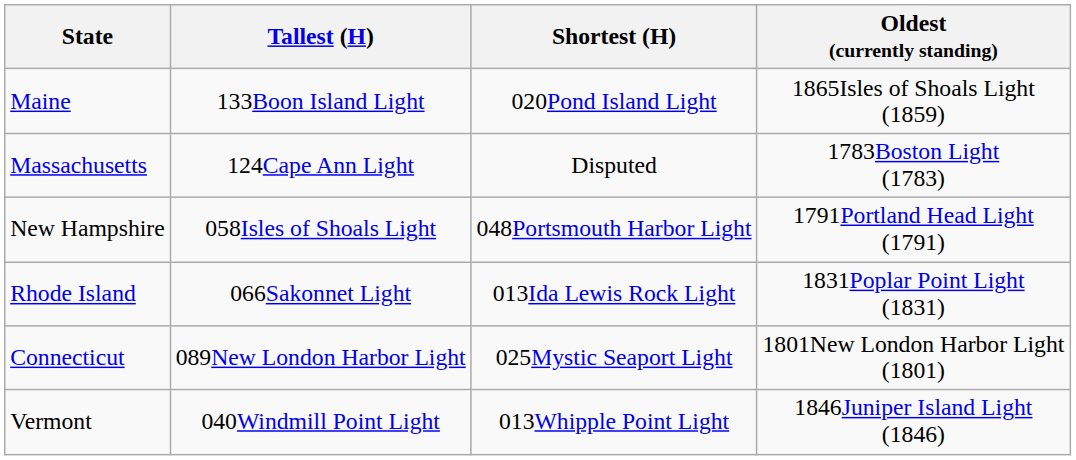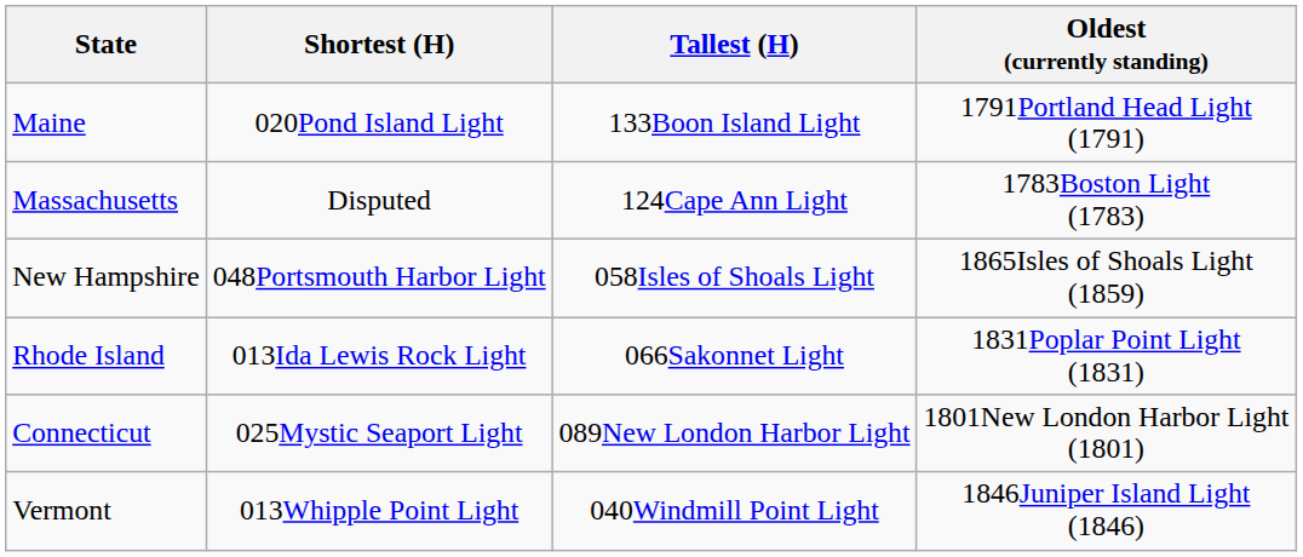 <table class="wikitable sortable">
 <tr>
 <th>State</th>
+<th>Shortest (H)</th>
 <th><a href='#'>Tallest</a> (<a href='#'>H</a>)</th>
-<th>Shortest (H)</th>
 <th>Oldest<br><small>(currently standing)</small></th>
 </tr>
 <tr>
 <td><a href='#'>Maine</a></td>
+<td style="text-align: center;"><span>020</span><a href='#'>Pond Island Light</a><br> </td>
 <td style="text-align: center;"><span>133</span><a href='#'>Boon Island Light</a><br> </td>
-<td style="text-align: center;"><span>020</span><a href='#'>Pond Island Light</a><br> </td>
-<td style="text-align: center;"><span>1865</span>Isles of Shoals Light<br>(1859)</td>
+<td style="text-align: center;"><span>1791</span><a href='#'>Portland Head Light</a><br>(1791)</td>
 </tr>
 <tr>
 <td><a href='#'>Massachusetts</a></td>
+<td style="text-align: center;">Disputed</td>
 <td style="text-align: center;"><span>124</span><a href='#'>Cape Ann Light</a><br> </td>
-<td style="text-align: center;">Disputed</td>
 <td style="text-align: center;"><span>1783</span><a href='#'>Boston Light</a><br>(1783)</td>
 </tr>
 <tr>
 <td>New Hampshire</td>
+<td style="text-align: center;"><span>048</span><a href='#'>Portsmouth Harbor Light</a><br> </td>
 <td style="text-align: center;"><span>058</span><a href='#'>Isles of Shoals Light</a><br> </td>
-<td style="text-align: center;"><span>048</span><a href='#'>Portsmouth Harbor Light</a><br> </td>
-<td style="text-align: center;"><span>1791</span><a href='#'>Portland Head Light</a><br>(1791)</td>
+<td style="text-align: center;"><span>1865</span>Isles of Shoals Light<br>(1859)</td>
 </tr>
 <tr>
 <td><a href='#'>Rhode Island</a></td>
+<td style="text-align: center;"><span>013</span><a href='#'>Ida Lewis Rock Light</a><br> </td>
 <td style="text-align: center;"><span>066</span><a href='#'>Sakonnet Light</a><br> </td>
-<td style="text-align: center;"><span>013</span><a href='#'>Ida Lewis Rock Light</a><br> </td>
 <td style="text-align: center;"><span>1831</span><a href='#'>Poplar Point Light</a><br>(1831)</td>
 </tr>
 <tr>
 <td><a href='#'>Connecticut</a></td>
+<td style="text-align: center;"><span>025</span><a href='#'>Mystic Seaport Light</a><br> </td>
 <td style="text-align: center;"><span>089</span><a href='#'>New London Harbor Light</a><br> </td>
-<td style="text-align: center;"><span>025</span><a href='#'>Mystic Seaport Light</a><br> </td>
 <td style="text-align: center;"><span>1801</span>New London Harbor Light<br>(1801)</td>
 </tr>
 <tr>
 <td>Vermont</td>
+<td style="text-align: center;"><span>013</span><a href='#'>Whipple Point Light</a><br> </td>
 <td style="text-align: center;"><span>040</span><a href='#'>Windmill Point Light</a><br> </td>
-<td style="text-align: center;"><span>013</span><a href='#'>Whipple Point Light</a><br> </td>
 <td style="text-align: center;"><span>1846</span><a href='#'>Juniper Island Light</a><br>(1846)</td>
 </tr>
 </table>
